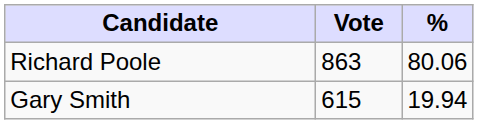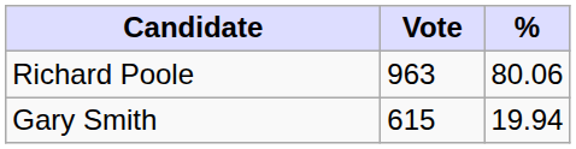 <table class="wikitable">
 <tr>
 <th style="background:#ddf; width:200px;">Candidate</th>
 <th style="background:#ddf; width:50px;">Vote</th>
 <th style="background:#ddf; width:30px;">%</th>
 </tr>
 <tr>
 <td>Richard Poole</td>
-<td>863</td>
+<td>963</td>
 <td>80.06</td>
 </tr>
 <tr>
 <td>Gary Smith</td>
 <td>615</td>
 <td>19.94</td>
 </tr>
 </table>
